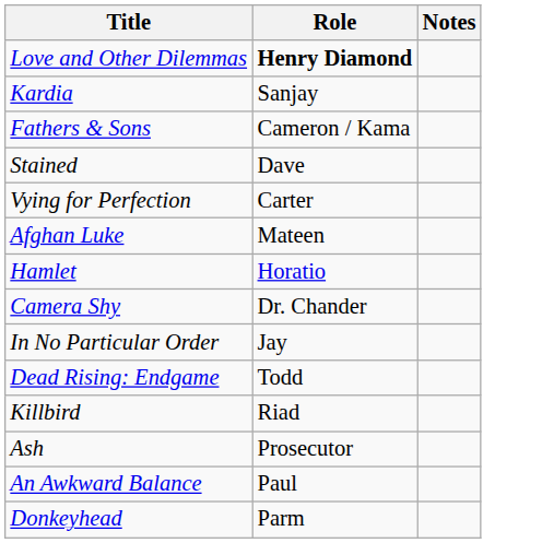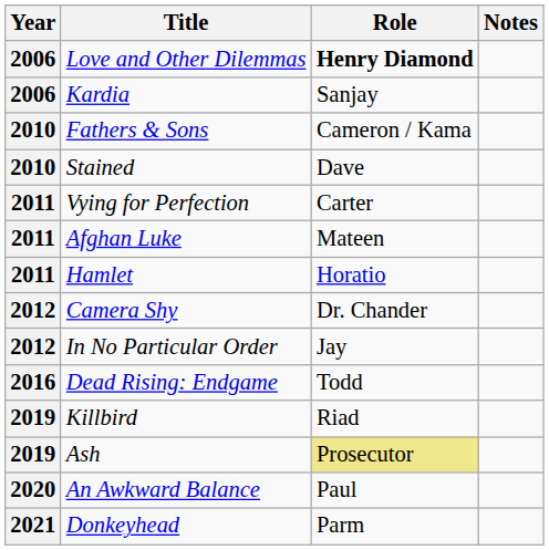 <table class="wikitable plainrowheaders sortable">
 <tr>
+<th scope="col">Year</th>
 <th scope="col">Title</th>
 <th scope="col">Role</th>
 <th class="unsortable">Notes</th>
 </tr>
 <tr>
+<th scope="row">2006</th>
 <td><em><a href='#'>Love and Other Dilemmas</a></em></td>
 <td><strong>Henry Diamond</strong></td>
 <td></td>
 </tr>
 <tr>
+<th scope="row">2006</th>
 <td><em><a href='#'>Kardia</a></em></td>
 <td>Sanjay</td>
 <td></td>
 </tr>
 <tr>
+<th scope="row">2010</th>
 <td><em><a href='#'>Fathers & Sons</a></em></td>
 <td>Cameron / Kama</td>
 <td></td>
 </tr>
 <tr>
+<th scope="row">2010</th>
 <td><em>Stained</em></td>
 <td>Dave</td>
 <td></td>
 </tr>
 <tr>
+<th scope="row">2011</th>
 <td><em>Vying for Perfection</em></td>
 <td>Carter</td>
 <td></td>
 </tr>
 <tr>
+<th scope="row">2011</th>
 <td><em><a href='#'>Afghan Luke</a></em></td>
 <td>Mateen</td>
 <td></td>
 </tr>
 <tr>
+<th scope="row">2011</th>
 <td><em><a href='#'>Hamlet</a></em></td>
 <td><a href='#'>Horatio</a></td>
 <td></td>
 </tr>
 <tr>
+<th scope="row">2012</th>
 <td><em><a href='#'>Camera Shy</a></em></td>
 <td>Dr. Chander</td>
 <td></td>
 </tr>
 <tr>
+<th scope="row">2012</th>
 <td><em>In No Particular Order</em></td>
 <td>Jay</td>
 <td></td>
 </tr>
 <tr>
+<th scope="row">2016</th>
 <td><em><a href='#'>Dead Rising: Endgame</a></em></td>
 <td>Todd</td>
 <td></td>
 </tr>
 <tr>
+<th scope="row">2019</th>
 <td><em>Killbird</em></td>
 <td>Riad</td>
 <td></td>
 </tr>
 <tr>
+<th scope="row">2019</th>
 <td><em>Ash</em></td>
-<td>Prosecutor</td>
+<td style="background: khaki;">Prosecutor</td>
 <td></td>
 </tr>
 <tr>
+<th scope="row">2020</th>
 <td><em><a href='#'>An Awkward Balance</a></em></td>
 <td>Paul</td>
 <td></td>
 </tr>
 <tr>
+<th scope="row">2021</th>
 <td><em><a href='#'>Donkeyhead</a></em></td>
 <td>Parm</td>
 <td></td>
 </tr>
 </table>
